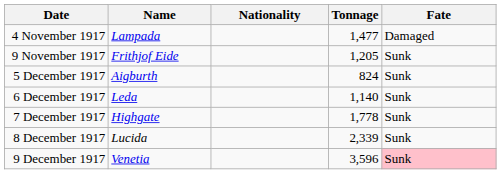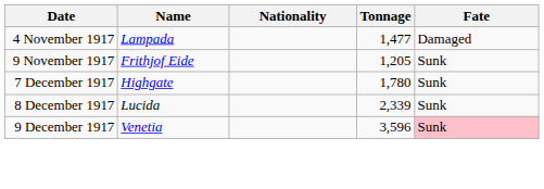 <table class="wikitable sortable">
 <tr>
 <th width="140px">Date</th>
 <th width="140px">Name</th>
 <th width="160px">Nationality</th>
 <th width="25px">Tonnage</th>
 <th width="160px">Fate</th>
 </tr>
 <tr>
 <td align="right">4 November 1917</td>
 <td align="left"><a href='#'><em>Lampada</em></a></td>
 <td align="left"></td>
 <td align="right">1,477</td>
 <td align="left">Damaged</td>
 </tr>
 <tr>
 <td align="right">9 November 1917</td>
 <td align="left"><a href='#'><em>Frithjof Eide</em></a></td>
 <td align="left"></td>
 <td align="right">1,205</td>
 <td align="left">Sunk</td>
 </tr>
 <tr>
-<td align="right">5 December 1917</td>
-<td align="left"><a href='#'><em>Aigburth</em></a></td>
-<td align="left"></td>
-<td align="right">824</td>
-<td align="left">Sunk</td>
-</tr>
-<tr>
-<td align="right">6 December 1917</td>
-<td align="left"><a href='#'><em>Leda</em></a></td>
-<td align="left"></td>
-<td align="right">1,140</td>
-<td align="left">Sunk</td>
-</tr>
-<tr>
 <td align="right">7 December 1917</td>
 <td align="left"><a href='#'><em>Highgate</em></a></td>
 <td align="left"></td>
-<td align="right">1,778</td>
+<td align="right">1,780</td>
 <td align="left">Sunk</td>
 </tr>
 <tr>
 <td align="right">8 December 1917</td>
 <td align="left"><em>Lucida</em></td>
 <td align="left"></td>
 <td align="right">2,339</td>
 <td align="left">Sunk</td>
 </tr>
 <tr>
 <td align="right">9 December 1917</td>
 <td align="left"><a href='#'><em>Venetia</em></a></td>
 <td align="left"></td>
 <td align="right">3,596</td>
 <td align="left" style="background: pink;">Sunk</td>
 </tr>
 </table>
